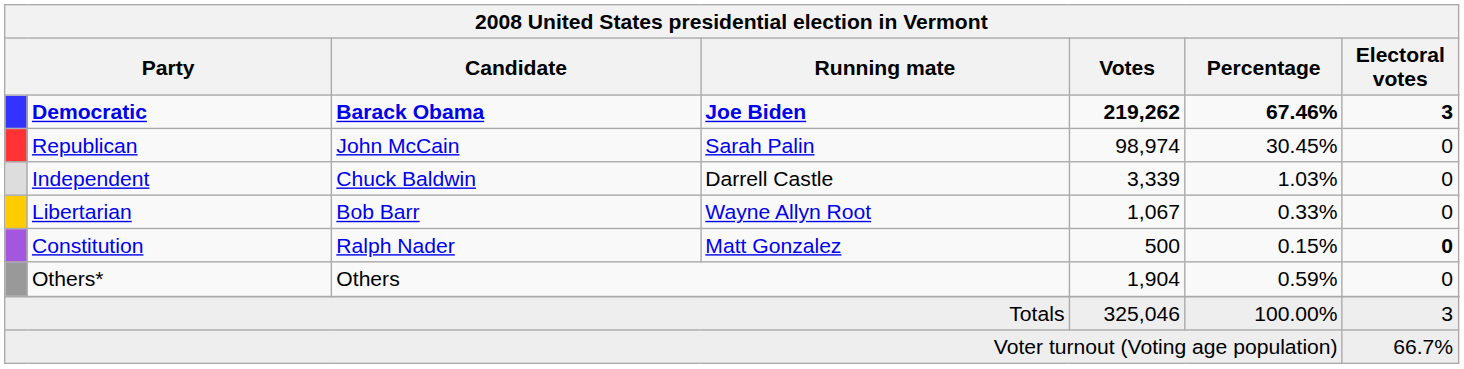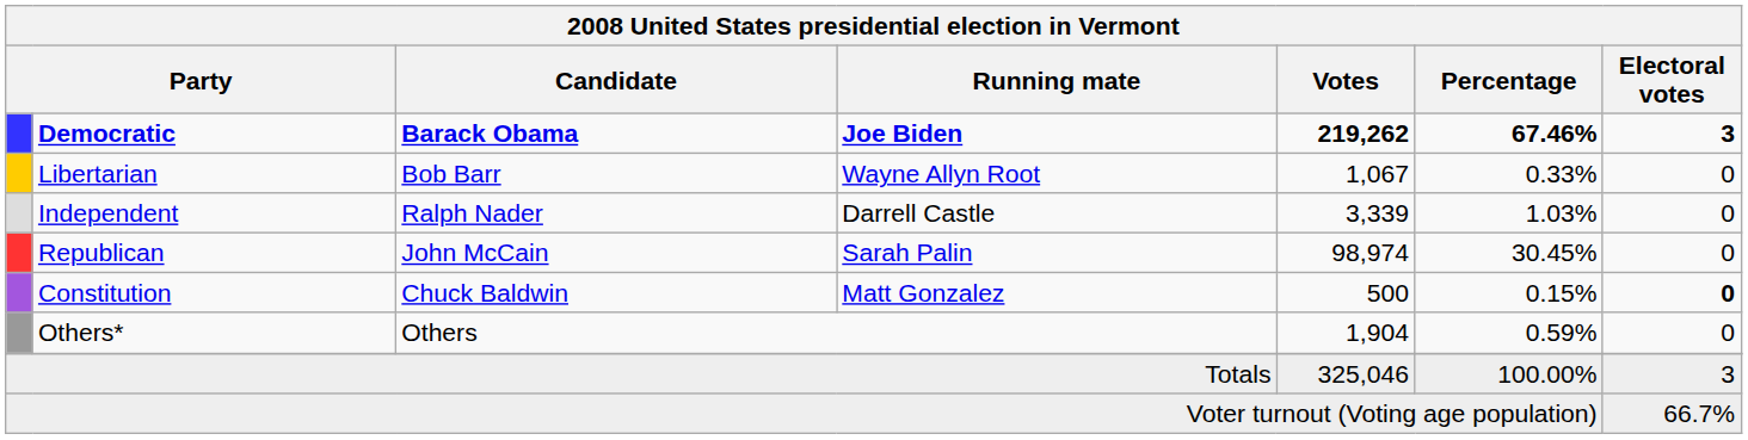 <table class="wikitable" style="font-size: 95%;">
 <tr>
 <th colspan="7">2008 United States presidential election in Vermont</th>
 </tr>
 <tr>
 <th colspan="2" style="width: 15em">Party</th>
 <th style="width: 17em">Candidate</th>
 <th style="width: 17em">Running mate</th>
 <th style="width: 5em">Votes</th>
 <th style="width: 7em">Percentage</th>
 <th style="width: 5em">Electoral votes</th>
 </tr>
 <tr>
 <th style="background-color:#3333FF; width: 3px"></th>
 <td style="width: 130px"><strong><a href='#'>Democratic</a></strong></td>
 <td><strong><a href='#'>Barack Obama</a></strong></td>
 <td><strong><a href='#'>Joe Biden</a> </strong></td>
 <td align="right"><strong>219,262</strong></td>
 <td align="right"><strong>67.46%</strong></td>
 <td align="right"><strong>3</strong></td>
 </tr>
 <tr>
+<th style="background-color:#FFCC00; width: 3px"></th>
+<td style="width: 130px"><a href='#'>Libertarian</a></td>
+<td><a href='#'>Bob Barr</a></td>
+<td><a href='#'>Wayne Allyn Root</a></td>
+<td align="right">1,067</td>
+<td align="right">0.33%</td>
+<td align="right">0</td>
+</tr>
+<tr>
+<th style="background-color:#DDDDDD; width: 3px"></th>
+<td style="width: 130px"><a href='#'>Independent</a></td>
+<td><a href='#'>Ralph Nader</a></td>
+<td>Darrell Castle</td>
+<td align="right">3,339</td>
+<td align="right">1.03%</td>
+<td align="right">0</td>
+</tr>
+<tr>
 <th style="background-color:#FF3333; width: 3px"></th>
 <td style="width: 130px"><a href='#'>Republican</a></td>
 <td><a href='#'>John McCain</a></td>
 <td><a href='#'>Sarah Palin</a></td>
 <td align="right">98,974</td>
 <td align="right">30.45%</td>
 <td align="right">0</td>
 </tr>
 <tr>
-<th style="background-color:#DDDDDD; width: 3px"></th>
-<td style="width: 130px"><a href='#'>Independent</a></td>
-<td><a href='#'>Chuck Baldwin</a></td>
-<td>Darrell Castle</td>
-<td align="right">3,339</td>
-<td align="right">1.03%</td>
-<td align="right">0</td>
-</tr>
-<tr>
-<th style="background-color:#FFCC00; width: 3px"></th>
-<td style="width: 130px"><a href='#'>Libertarian</a></td>
-<td><a href='#'>Bob Barr</a></td>
-<td><a href='#'>Wayne Allyn Root</a></td>
-<td align="right">1,067</td>
-<td align="right">0.33%</td>
-<td align="right">0</td>
-</tr>
-<tr>
 <th style="background-color:#A356DE; width: 3px"></th>
 <td style="width: 130px"><a href='#'>Constitution</a></td>
-<td><a href='#'>Ralph Nader</a></td>
+<td><a href='#'>Chuck Baldwin</a></td>
 <td><a href='#'>Matt Gonzalez</a></td>
 <td align="right">500</td>
 <td align="right">0.15%</td>
 <td align="right"><strong>0</strong></td>
 </tr>
 <tr>
 <th style="background-color:#999999; width: 3px"></th>
 <td style="width: 130px">Others*</td>
 <td colspan="2">Others</td>
 <td align="right">1,904</td>
 <td align="right">0.59%</td>
 <td align="right">0</td>
 </tr>
 <tr>
 </tr>
 <tr bgcolor="#EEEEEE">
 <td colspan="4" align="right">Totals</td>
 <td align="right">325,046</td>
 <td align="right">100.00%</td>
 <td align="right">3</td>
 </tr>
 <tr bgcolor="#EEEEEE">
 <td colspan="6" align="right">Voter turnout (Voting age population)</td>
 <td colspan="1" align="right">66.7%</td>
 </tr>
 </table>
